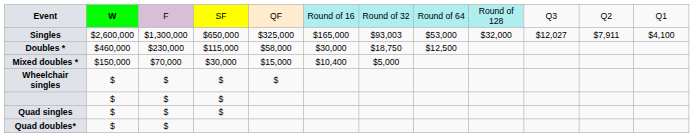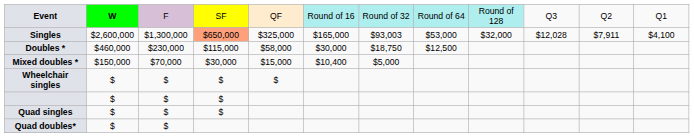 <table class="wikitable" style="font-size:90%;text-align:center">
 <tr>
 <td style="width:130px; background:#dfe2e9;"><strong>Event</strong></td>
 <td style="width:80px; background:lime;"><strong>W</strong></td>
 <td style="width:85px; background:thistle;">F</td>
 <td style="width:85px; background:#ff0;">SF</td>
 <td style="width:85px; background:#ffebcd;">QF</td>
 <td style="width:85px; background:#afeeee;">Round of 16</td>
 <td style="width:85px; background:#afeeee;">Round of 32</td>
 <td style="width:85px; background:#afeeee;">Round of 64</td>
 <td style="width:85px; background:#afeeee;">Round of 128</td>
 <td style="width:85px;">Q3</td>
 <td style="width:85px;">Q2</td>
 <td style="width:85px;">Q1</td>
 </tr>
 <tr>
 <td style="background:#dfe2e9;"><strong>Singles</strong></td>
 <td>$2,600,000</td>
 <td>$1,300,000</td>
-<td>$650,000</td>
+<td style="background: lightsalmon;">$650,000</td>
 <td>$325,000</td>
 <td>$165,000</td>
 <td>$93,003</td>
 <td>$53,000</td>
 <td>$32,000</td>
-<td>$12,027</td>
+<td>$12,028</td>
 <td>$7,911</td>
 <td>$4,100</td>
 </tr>
 <tr>
 <td style="background:#dfe2e9;"><strong>Doubles *</strong></td>
 <td>$460,000</td>
 <td>$230,000</td>
 <td>$115,000</td>
 <td>$58,000</td>
 <td>$30,000</td>
 <td>$18,750</td>
 <td>$12,500</td>
 <td></td>
 <td></td>
 <td></td>
 <td></td>
 </tr>
 <tr>
 <td style="background:#dfe2e9;"><strong>Mixed doubles *</strong></td>
 <td>$150,000</td>
 <td>$70,000</td>
 <td>$30,000</td>
 <td>$15,000</td>
 <td>$10,400</td>
 <td>$5,000</td>
 <td></td>
 <td></td>
 <td></td>
 <td></td>
 <td></td>
 </tr>
 <tr>
 <td style="background:#dfe2e9;"><strong>Wheelchair singles</strong></td>
 <td>$</td>
 <td>$</td>
 <td>$</td>
 <td>$</td>
 <td></td>
 <td></td>
 <td></td>
 <td></td>
 <td></td>
 <td></td>
 <td></td>
 </tr>
 <tr>
 <td style="background:#dfe2e9;"></td>
 <td>$</td>
 <td>$</td>
 <td>$</td>
 <td></td>
 <td></td>
 <td></td>
 <td></td>
 <td></td>
 <td></td>
 <td></td>
 <td></td>
 </tr>
 <tr>
 <td style="background:#dfe2e9;"><strong>Quad singles</strong></td>
 <td>$</td>
 <td>$</td>
 <td>$</td>
 <td></td>
 <td></td>
 <td></td>
 <td></td>
 <td></td>
 <td></td>
 <td></td>
 <td></td>
 </tr>
 <tr>
 <td style="background:#dfe2e9;"><strong>Quad doubles*</strong></td>
 <td>$</td>
 <td>$</td>
 <td></td>
 <td></td>
 <td></td>
 <td></td>
 <td></td>
 <td></td>
 <td></td>
 <td></td>
 <td></td>
 </tr>
 </table>
